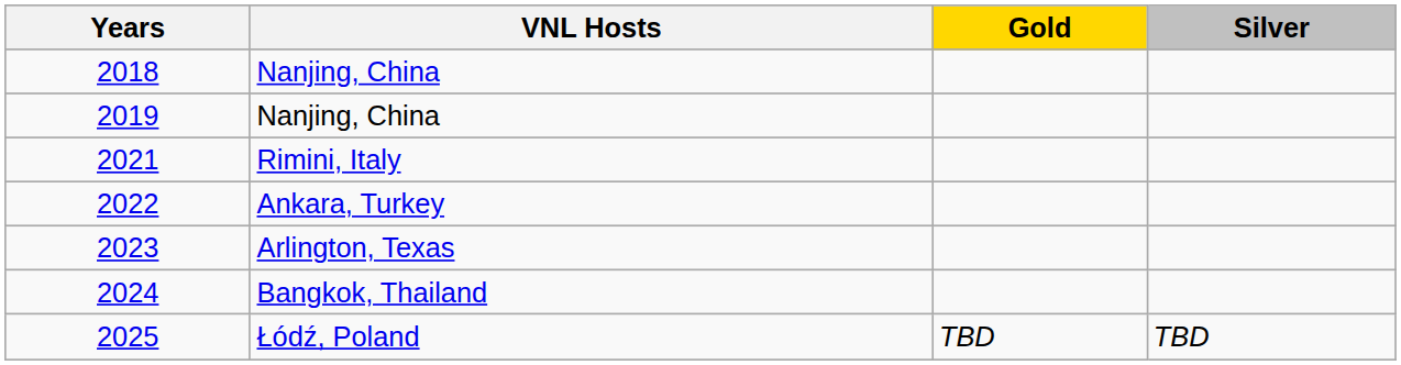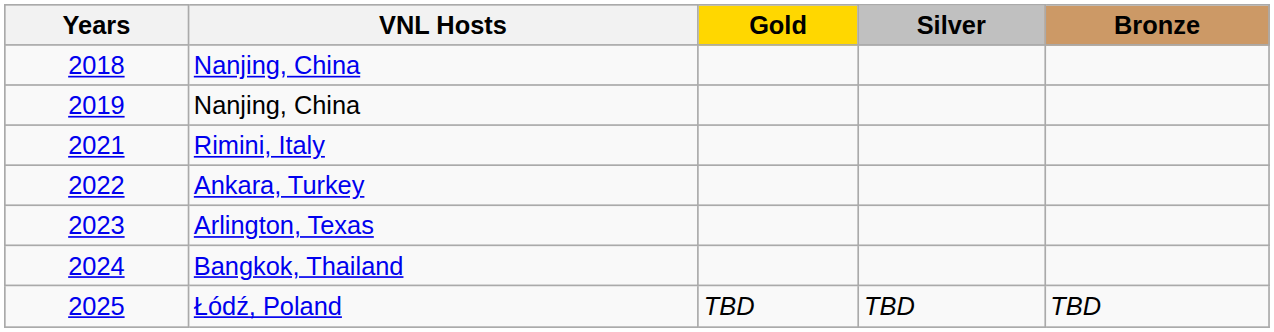 <table class="wikitable sortable" style="font-size:95%; width:60%; text-align:left;">
 <tr>
 <th>Years</th>
 <th>VNL Hosts</th>
 <th style="background: #ffd700">Gold</th>
 <th style="background: #c0c0c0">Silver</th>
+<th style="background: #cc9966">Bronze</th>
 </tr>
 <tr>
 <td align="center"><a href='#'>2018</a></td>
 <td> <a href='#'>Nanjing, China</a></td>
+<td></td>
 <td></td>
 <td></td>
 </tr>
 <tr>
 <td align="center"><a href='#'>2019</a></td>
 <td> Nanjing, China</td>
 <td></td>
 <td></td>
+<td></td>
 </tr>
 <tr>
 <td align="center"><a href='#'>2021</a></td>
 <td> <a href='#'>Rimini, Italy</a></td>
+<td></td>
 <td></td>
 <td></td>
 </tr>
 <tr>
 <td align="center"><a href='#'>2022</a></td>
 <td> <a href='#'>Ankara, Turkey</a></td>
 <td></td>
 <td></td>
+<td></td>
 </tr>
 <tr>
 <td align="center"><a href='#'>2023</a></td>
 <td> <a href='#'>Arlington, Texas</a></td>
+<td></td>
 <td></td>
 <td></td>
 </tr>
 <tr>
 <td align="center"><a href='#'>2024</a></td>
 <td> <a href='#'>Bangkok, Thailand</a></td>
 <td></td>
 <td></td>
+<td></td>
 </tr>
 <tr>
 <td align="center"><a href='#'>2025</a></td>
 <td> <a href='#'>Łódź, Poland</a></td>
 <td><em>TBD</em></td>
 <td><em>TBD</em></td>
+<td><em>TBD</em></td>
 </tr>
 </table>
